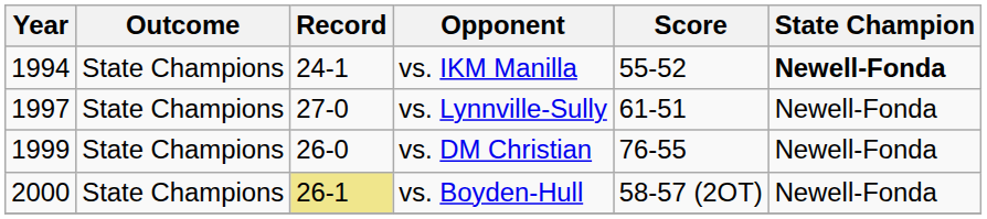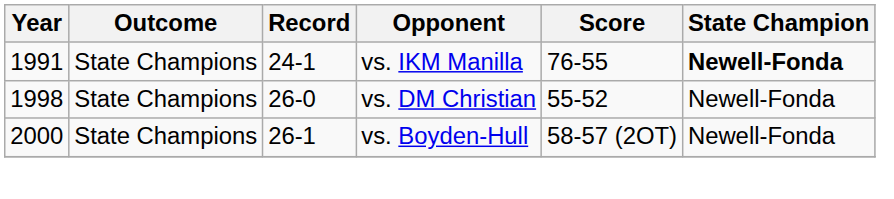 <table class="wikitable">
 <tr>
 <th>Year</th>
 <th>Outcome</th>
 <th>Record</th>
 <th>Opponent</th>
 <th>Score</th>
 <th>State Champion</th>
 </tr>
 <tr>
-<td>1994</td>
+<td>1991</td>
 <td>State Champions</td>
 <td>24-1</td>
 <td>vs. <a href='#'>IKM Manilla</a></td>
-<td>55-52</td>
+<td>76-55</td>
 <td><strong>Newell-Fonda</strong></td>
 </tr>
 <tr>
-<td>1997</td>
-<td>State Champions</td>
-<td>27-0</td>
-<td>vs. <a href='#'>Lynnville-Sully</a></td>
-<td>61-51</td>
-<td>Newell-Fonda</td>
-</tr>
-<tr>
-<td>1999</td>
+<td>1998</td>
 <td>State Champions</td>
 <td>26-0</td>
 <td>vs. <a href='#'>DM Christian</a></td>
-<td>76-55</td>
+<td>55-52</td>
 <td>Newell-Fonda</td>
 </tr>
 <tr>
 <td>2000</td>
 <td>State Champions</td>
-<td style="background: khaki;">26-1</td>
+<td>26-1</td>
 <td>vs. <a href='#'>Boyden-Hull</a></td>
 <td>58-57 (2OT)</td>
 <td>Newell-Fonda</td>
 </tr>
 <tr>
 </tr>
 </table>
